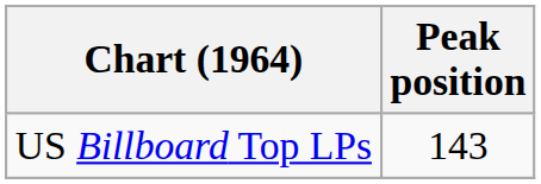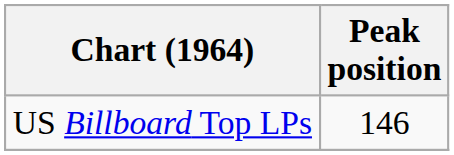 <table class="wikitable">
 <tr>
 <th>Chart (1964)</th>
 <th>Peak<br>position</th>
 </tr>
 <tr>
 <td>US <a href='#'><em>Billboard</em> Top LPs</a></td>
-<td align="center">143</td>
+<td align="center">146</td>
 </tr>
 <tr>
 </tr>
 </table>
